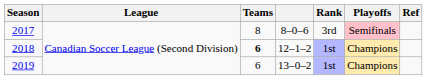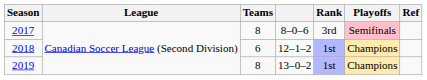 <table class="wikitable" style="text-align: center;">
 <tr>
 <th>Season</th>
 <th>League</th>
 <th>Teams</th>
 <th></th>
 <th>Rank</th>
 <th>Playoffs</th>
 <th>Ref</th>
 </tr>
 <tr>
 <td><a href='#'>2017</a></td>
 <td rowspan="3"><a href='#'>Canadian Soccer League</a> (Second Division)</td>
 <td>8</td>
 <td>8–0–6</td>
 <td>3rd</td>
 <td style="background: pink;">Semifinals</td>
 <td></td>
 </tr>
 <tr>
 <td><a href='#'>2018</a></td>
-<td><strong>6</strong></td>
+<td>6</td>
 <td>12–1–2</td>
 <td bgcolor="B3B7FF">1st</td>
 <td bgcolor="FFEBAD">Champions</td>
 <td></td>
 </tr>
 <tr>
 <td><a href='#'>2019</a></td>
-<td>6</td>
+<td>8</td>
 <td>13–0–2</td>
 <td bgcolor="B3B7FF">1st</td>
 <td bgcolor="FFEBAD">Champions</td>
 <td></td>
 </tr>
 </table>
